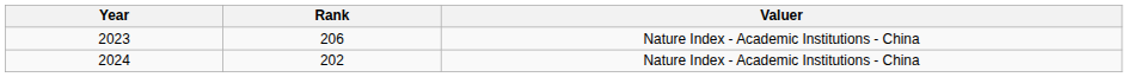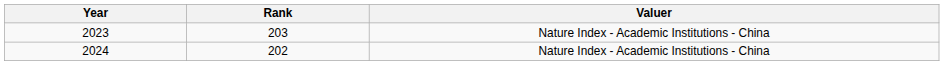 <table class="wikitable sortable" width="100%">
 <tr>
 <th width="8%">Year</th>
 <th width="8%">Rank</th>
 <th width="25%">Valuer</th>
 </tr>
 <tr>
 <td align="center">2023</td>
-<td align="center">206</td>
+<td align="center">203</td>
 <td align="center">Nature Index - Academic Institutions - China</td>
 </tr>
 <tr>
 <td align="center">2024</td>
 <td align="center">202</td>
 <td align="center">Nature Index - Academic Institutions - China</td>
 </tr>
 </table>
